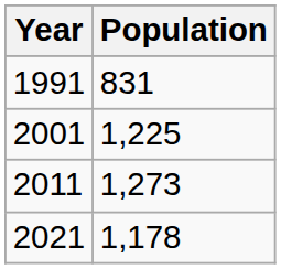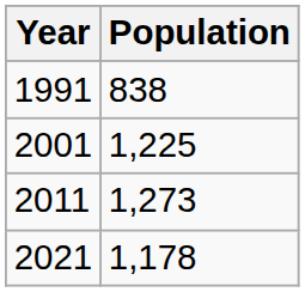 <table class=wikitable>
 <tr>
 <th>Year</th>
 <th>Population</th>
 </tr>
 <tr>
 <td>1991</td>
-<td>831</td>
+<td>838</td>
 </tr>
 <tr>
 <td>2001</td>
 <td>1,225</td>
 </tr>
 <tr>
 <td>2011</td>
 <td>1,273</td>
 </tr>
 <tr>
 <td>2021</td>
 <td>1,178</td>
 </tr>
 </table>
